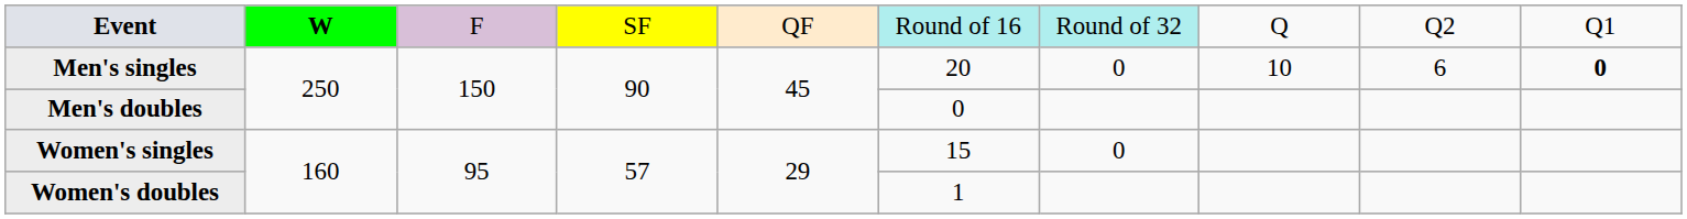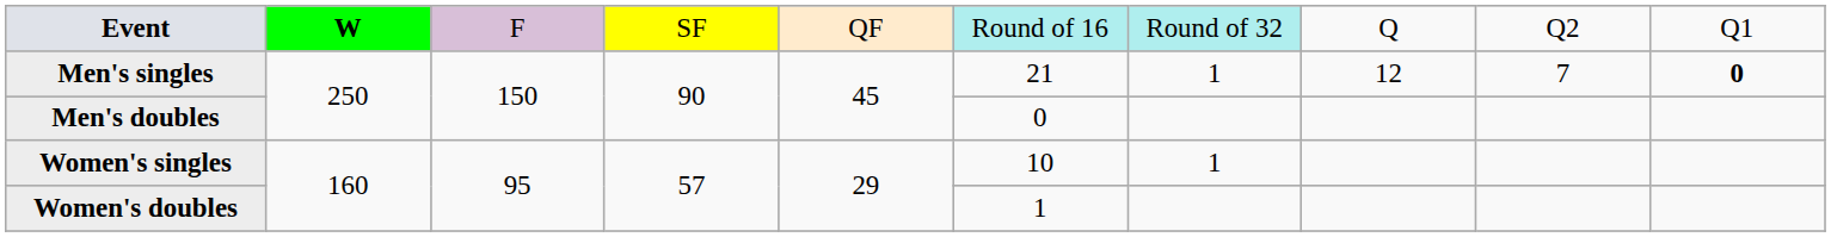 <table class=wikitable style=font-size:90%;text-align:center>
 <tr>
 <td style="width:130px; background:#dfe2e9;"><strong>Event</strong></td>
 <td style="width:80px; background:lime;"><strong>W</strong></td>
 <td style="width:85px; background:thistle;">F</td>
 <td style="width:85px; background:#ff0;">SF</td>
 <td style="width:85px; background:#ffebcd;">QF</td>
 <td style="width:85px; background:#afeeee;">Round of 16</td>
 <td style="width:85px; background:#afeeee;">Round of 32</td>
 <td width=85>Q</td>
 <td width=85>Q2</td>
 <td width=85>Q1</td>
 </tr>
 <tr>
 <th style="background:#ededed;">Men's singles</th>
 <td rowspan=2>250</td>
 <td rowspan=2>150</td>
 <td rowspan=2>90</td>
 <td rowspan=2>45</td>
-<td>20</td>
-<td>0</td>
-<td>10</td>
-<td>6</td>
+<td>21</td>
+<td>1</td>
+<td>12</td>
+<td>7</td>
 <td><strong>0</strong></td>
 </tr>
 <tr>
 <th style="background:#ededed;">Men's doubles</th>
 <td>0</td>
 <td></td>
 <td></td>
 <td></td>
 <td></td>
 </tr>
 <tr>
 <th style="background:#ededed;">Women's singles</th>
 <td rowspan=2>160</td>
 <td rowspan=2>95</td>
 <td rowspan=2>57</td>
 <td rowspan=2>29</td>
-<td>15</td>
-<td>0</td>
+<td>10</td>
+<td>1</td>
 <td></td>
 <td></td>
 <td></td>
 </tr>
 <tr>
 <th style="background:#ededed;">Women's doubles</th>
 <td>1</td>
 <td></td>
 <td></td>
 <td></td>
 <td></td>
 </tr>
 </table>
